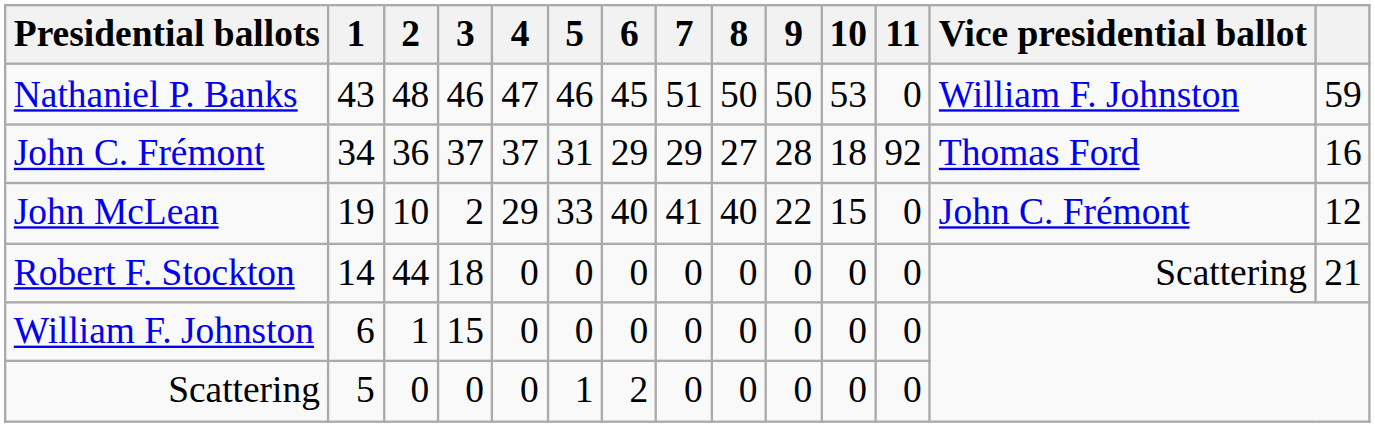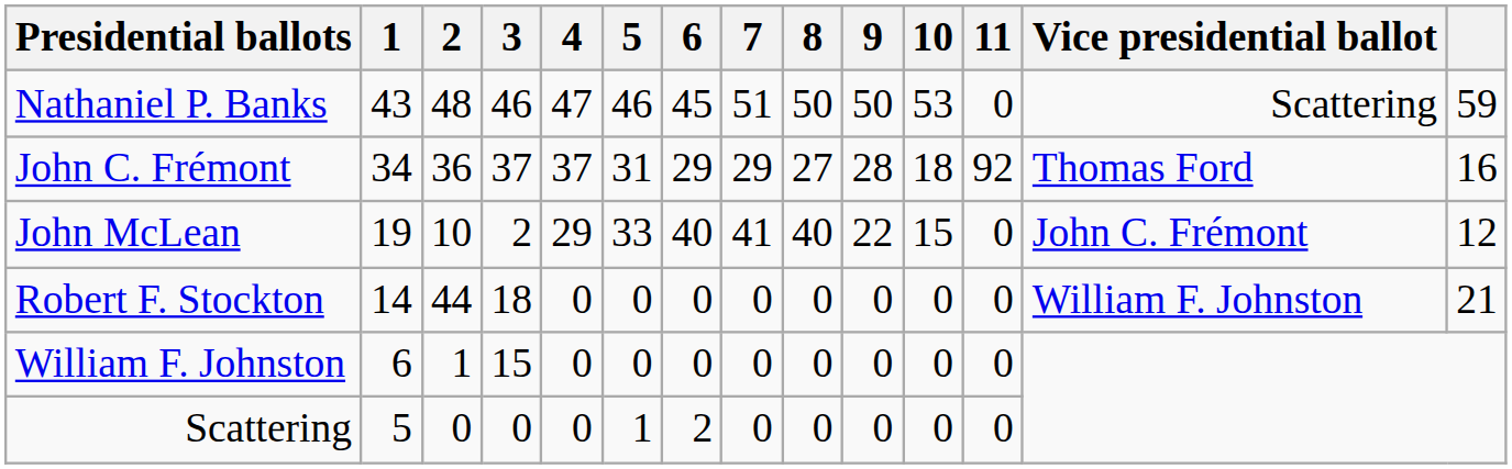 <table class="wikitable" style="text-align:right">
 <tr>
 <th>Presidential ballots</th>
 <th>1</th>
 <th>2</th>
 <th>3</th>
 <th>4</th>
 <th>5</th>
 <th>6</th>
 <th>7</th>
 <th>8</th>
 <th>9</th>
 <th>10</th>
 <th>11</th>
 <th>Vice presidential ballot</th>
 <th></th>
 </tr>
 <tr>
 <td align=left><a href='#'>Nathaniel P. Banks</a></td>
 <td>43</td>
 <td>48</td>
 <td>46</td>
 <td>47</td>
 <td>46</td>
 <td>45</td>
 <td>51</td>
 <td>50</td>
 <td>50</td>
 <td>53</td>
 <td>0</td>
-<td align=left><a href='#'>William F. Johnston</a></td>
+<td>Scattering</td>
 <td>59</td>
 </tr>
 <tr>
 <td align=left><a href='#'>John C. Frémont</a></td>
 <td>34</td>
 <td>36</td>
 <td>37</td>
 <td>37</td>
 <td>31</td>
 <td>29</td>
 <td>29</td>
 <td>27</td>
 <td>28</td>
 <td>18</td>
 <td>92</td>
 <td align=left><a href='#'>Thomas Ford</a></td>
 <td>16</td>
 </tr>
 <tr>
 <td align=left><a href='#'>John McLean</a></td>
 <td>19</td>
 <td>10</td>
 <td>2</td>
 <td>29</td>
 <td>33</td>
 <td>40</td>
 <td>41</td>
 <td>40</td>
 <td>22</td>
 <td>15</td>
 <td>0</td>
 <td align=left><a href='#'>John C. Frémont</a></td>
 <td>12</td>
 </tr>
 <tr>
 <td align=left><a href='#'>Robert F. Stockton</a></td>
 <td>14</td>
 <td>44</td>
 <td>18</td>
 <td>0</td>
 <td>0</td>
 <td>0</td>
 <td>0</td>
 <td>0</td>
 <td>0</td>
 <td>0</td>
 <td>0</td>
-<td>Scattering</td>
+<td align=left><a href='#'>William F. Johnston</a></td>
 <td>21</td>
 </tr>
 <tr>
 <td align=left><a href='#'>William F. Johnston</a></td>
 <td>6</td>
 <td>1</td>
 <td>15</td>
 <td>0</td>
 <td>0</td>
 <td>0</td>
 <td>0</td>
 <td>0</td>
 <td>0</td>
 <td>0</td>
 <td>0</td>
 </tr>
 <tr>
 <td>Scattering</td>
 <td>5</td>
 <td>0</td>
 <td>0</td>
 <td>0</td>
 <td>1</td>
 <td>2</td>
 <td>0</td>
 <td>0</td>
 <td>0</td>
 <td>0</td>
 <td>0</td>
 </tr>
 </table>
